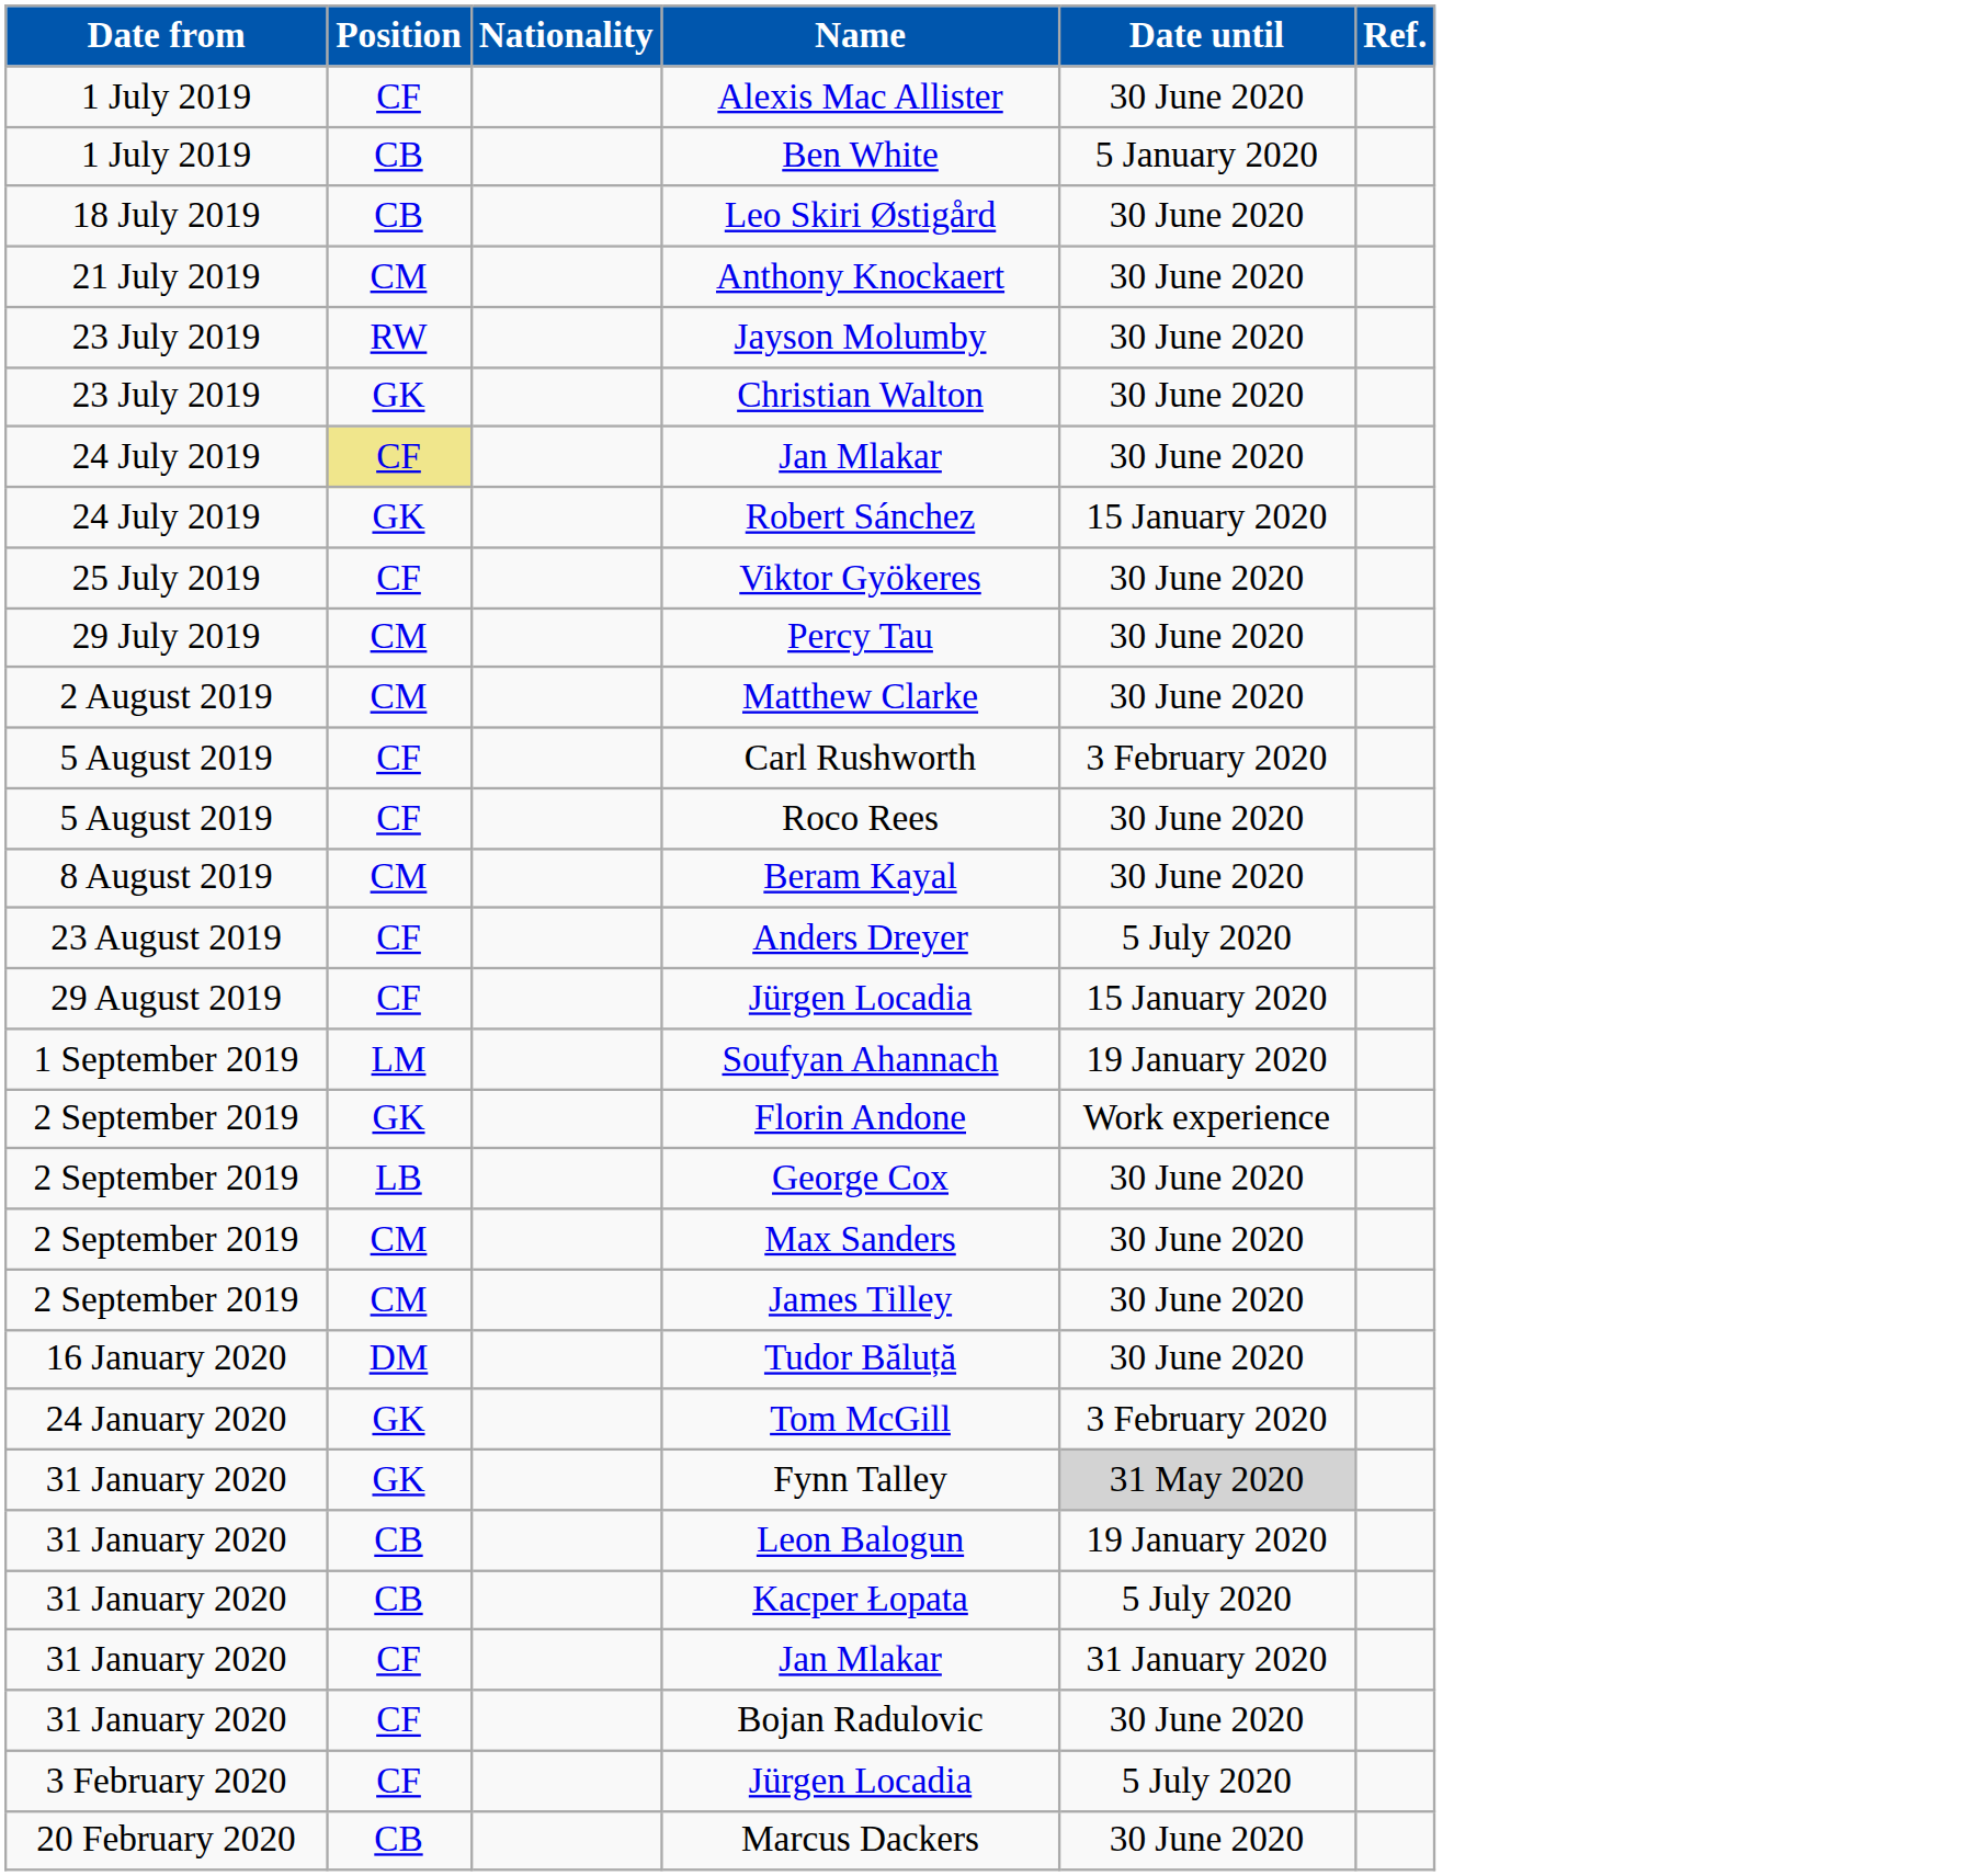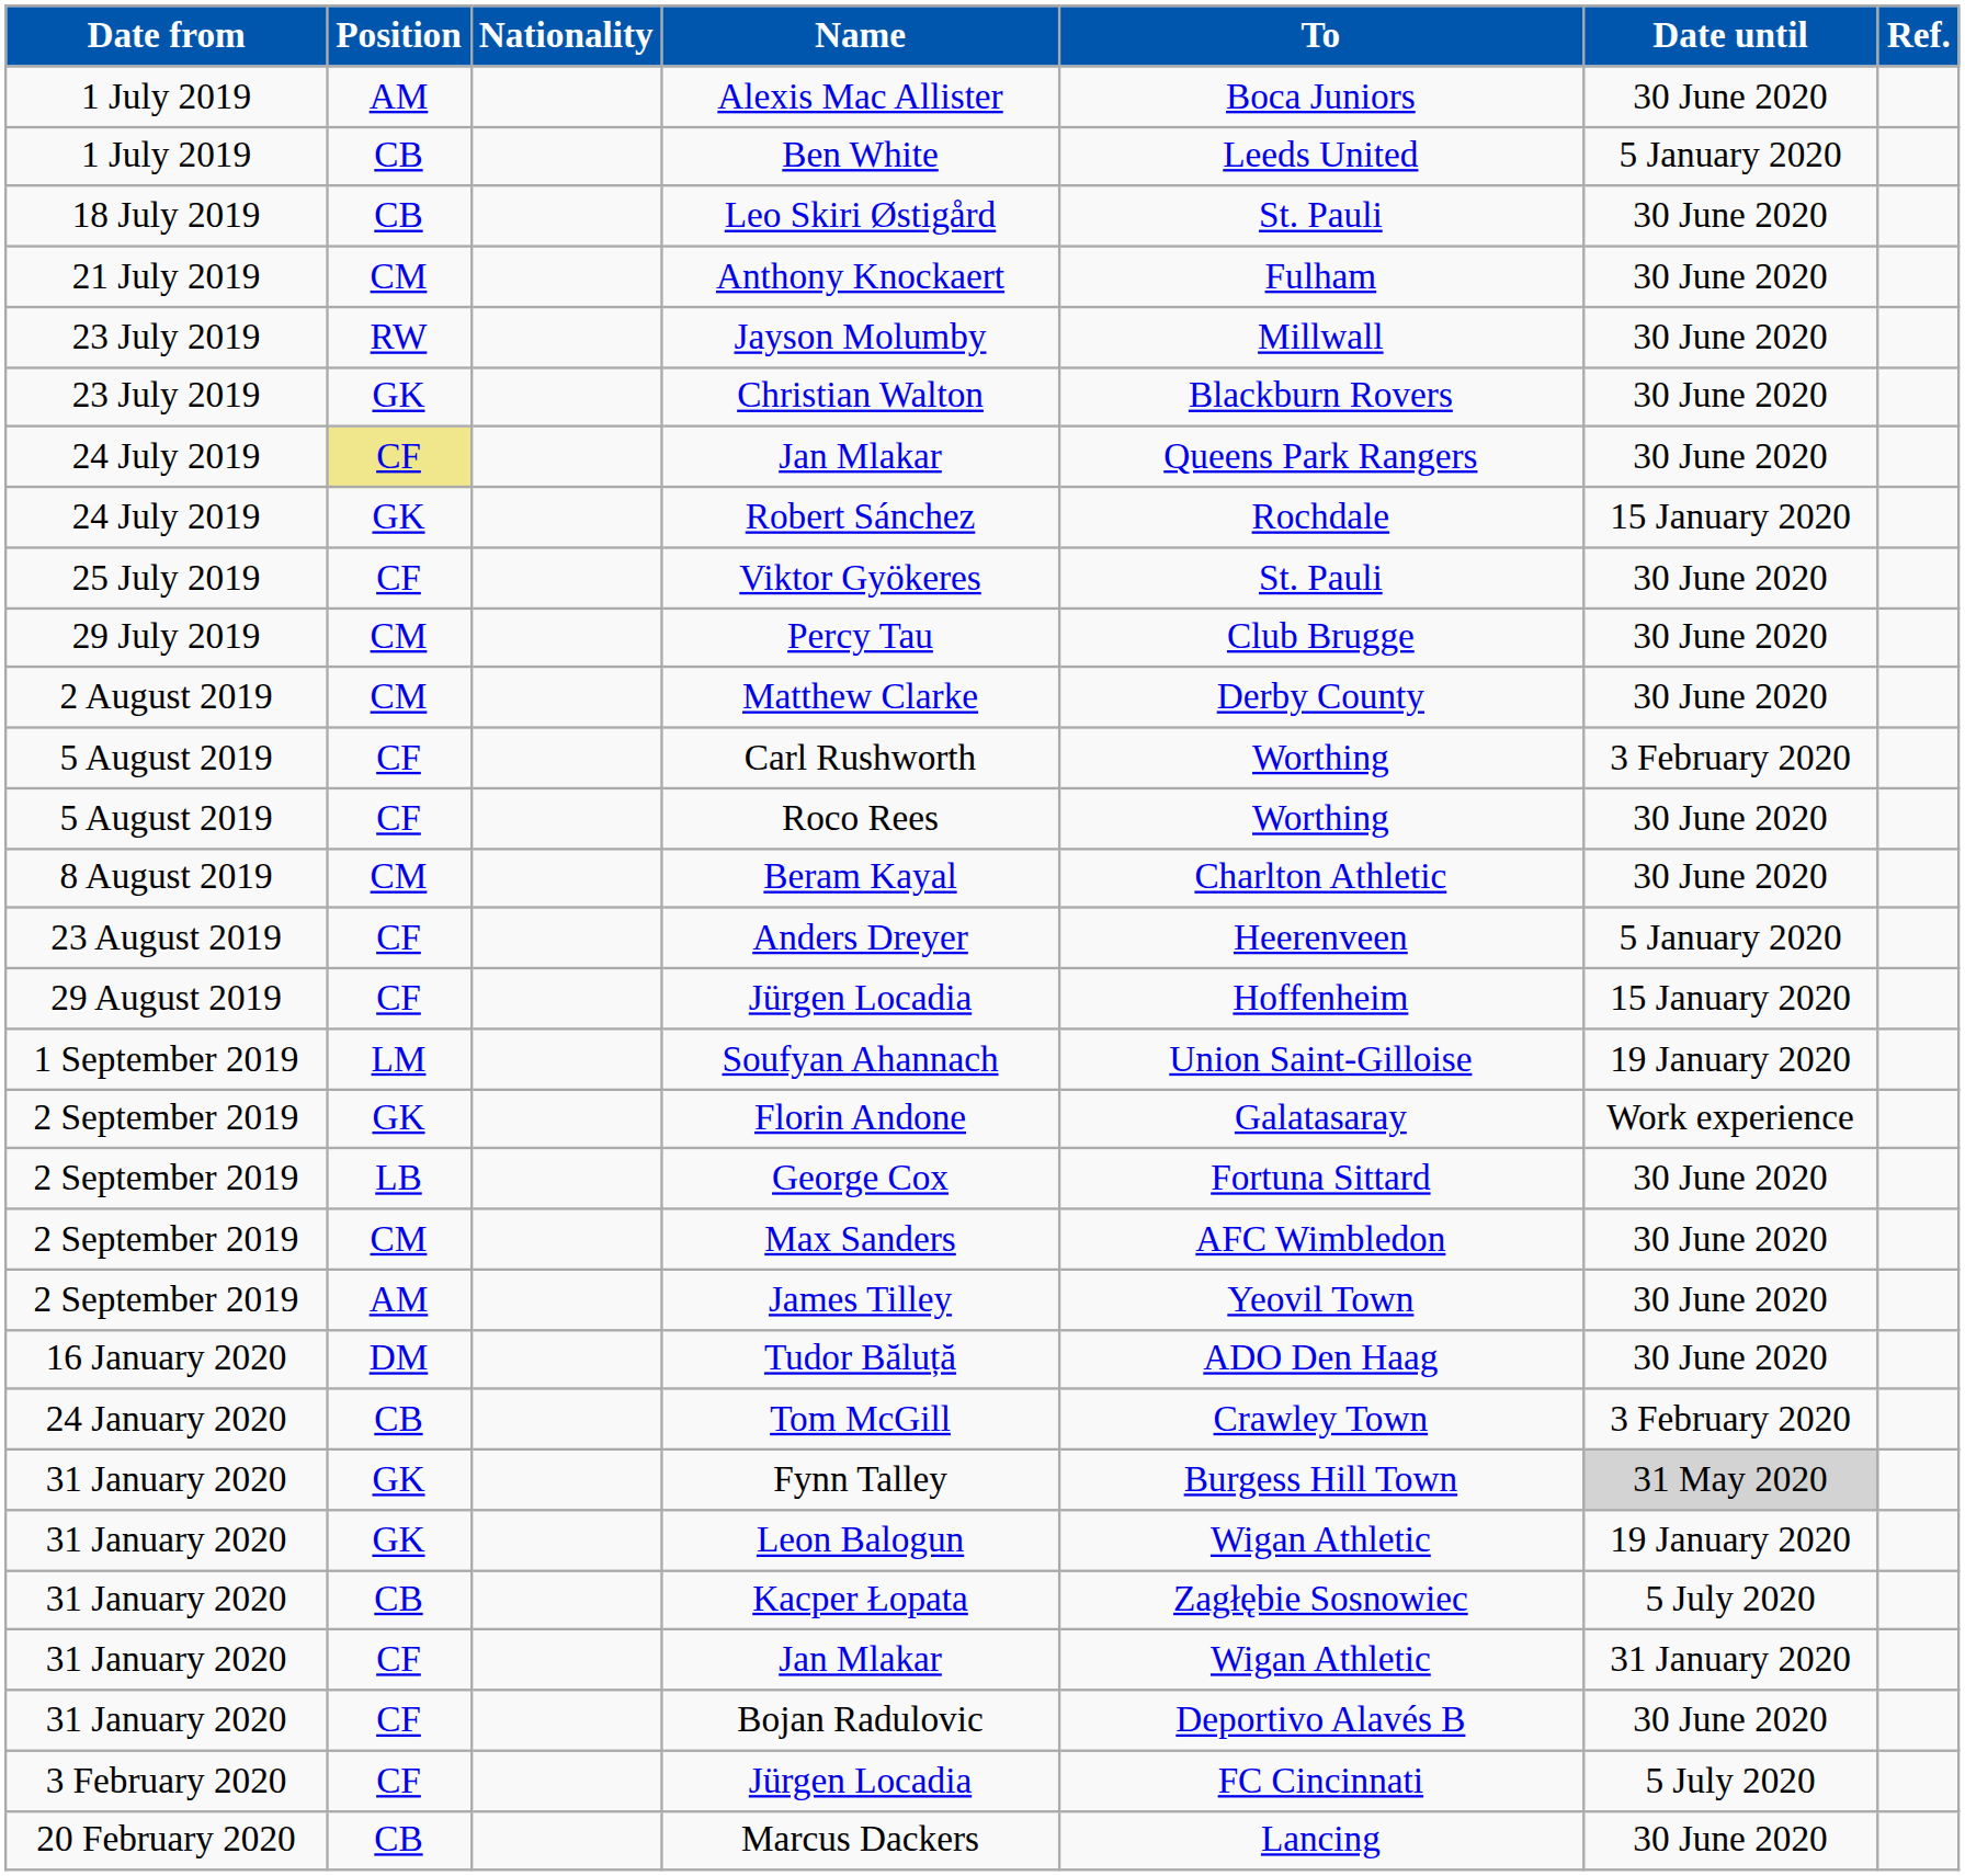 <table class="wikitable"  style="text-align:center; font-size:90%; ">
 <tr>
 <th style=" background:#0056AD; color:#FFFFFF; width:120px;">Date from</th>
 <th style=" background:#0056AD; color:#FFFFFF; width:50px;">Position</th>
 <th style=" background:#0056AD; color:#FFFFFF; width:50px;">Nationality</th>
 <th style=" background:#0056AD; color:#FFFFFF; width:150px;">Name</th>
+<th style=" background:#0056AD; color:#FFFFFF; width:200px;">To</th>
 <th style=" background:#0056AD; color:#FFFFFF; width:110px;">Date until</th>
 <th style=" background:#0056AD; color:#FFFFFF; width:25px;">Ref.</th>
 </tr>
 <tr>
 <td>1 July 2019</td>
-<td><a href='#'>CF</a></td>
+<td><a href='#'>AM</a></td>
 <td></td>
 <td><a href='#'>Alexis Mac Allister</a></td>
+<td> <a href='#'>Boca Juniors</a></td>
 <td>30 June 2020</td>
 <td></td>
 </tr>
 <tr>
 <td>1 July 2019</td>
 <td><a href='#'>CB</a></td>
 <td></td>
 <td><a href='#'>Ben White</a></td>
+<td> <a href='#'>Leeds United</a></td>
 <td>5 January 2020</td>
 <td></td>
 </tr>
 <tr>
 <td>18 July 2019</td>
 <td><a href='#'>CB</a></td>
 <td></td>
 <td><a href='#'>Leo Skiri Østigård</a></td>
+<td> <a href='#'>St. Pauli</a></td>
 <td>30 June 2020</td>
 <td></td>
 </tr>
 <tr>
 <td>21 July 2019</td>
 <td><a href='#'>CM</a></td>
 <td></td>
 <td><a href='#'>Anthony Knockaert</a></td>
+<td> <a href='#'>Fulham</a></td>
 <td>30 June 2020</td>
 <td></td>
 </tr>
 <tr>
 <td>23 July 2019</td>
 <td><a href='#'>RW</a></td>
 <td></td>
 <td><a href='#'>Jayson Molumby</a></td>
+<td> <a href='#'>Millwall</a></td>
 <td>30 June 2020</td>
 <td></td>
 </tr>
 <tr>
 <td>23 July 2019</td>
 <td><a href='#'>GK</a></td>
 <td></td>
 <td><a href='#'>Christian Walton</a></td>
+<td> <a href='#'>Blackburn Rovers</a></td>
 <td>30 June 2020</td>
 <td></td>
 </tr>
 <tr>
 <td>24 July 2019</td>
 <td style="background: khaki;"><a href='#'>CF</a></td>
 <td></td>
 <td><a href='#'>Jan Mlakar</a></td>
+<td> <a href='#'>Queens Park Rangers</a></td>
 <td>30 June 2020</td>
 <td></td>
 </tr>
 <tr>
 <td>24 July 2019</td>
 <td><a href='#'>GK</a></td>
 <td></td>
 <td><a href='#'>Robert Sánchez</a></td>
+<td> <a href='#'>Rochdale</a></td>
 <td>15 January 2020</td>
 <td></td>
 </tr>
 <tr>
 <td>25 July 2019</td>
 <td><a href='#'>CF</a></td>
 <td></td>
 <td><a href='#'>Viktor Gyökeres</a></td>
+<td> <a href='#'>St. Pauli</a></td>
 <td>30 June 2020</td>
 <td></td>
 </tr>
 <tr>
 <td>29 July 2019</td>
 <td><a href='#'>CM</a></td>
 <td></td>
 <td><a href='#'>Percy Tau</a></td>
+<td> <a href='#'>Club Brugge</a></td>
 <td>30 June 2020</td>
 <td></td>
 </tr>
 <tr>
 <td>2 August 2019</td>
 <td><a href='#'>CM</a></td>
 <td></td>
 <td><a href='#'>Matthew Clarke</a></td>
+<td> <a href='#'>Derby County</a></td>
 <td>30 June 2020</td>
 <td></td>
 </tr>
 <tr>
 <td>5 August 2019</td>
 <td><a href='#'>CF</a></td>
 <td></td>
 <td>Carl Rushworth</td>
+<td> <a href='#'>Worthing</a></td>
 <td>3 February 2020</td>
 <td></td>
 </tr>
 <tr>
 <td>5 August 2019</td>
 <td><a href='#'>CF</a></td>
 <td></td>
 <td>Roco Rees</td>
+<td> <a href='#'>Worthing</a></td>
 <td>30 June 2020</td>
 <td></td>
 </tr>
 <tr>
 <td>8 August 2019</td>
 <td><a href='#'>CM</a></td>
 <td></td>
 <td><a href='#'>Beram Kayal</a></td>
+<td> <a href='#'>Charlton Athletic</a></td>
 <td>30 June 2020</td>
 <td></td>
 </tr>
 <tr>
 <td>23 August 2019</td>
 <td><a href='#'>CF</a></td>
 <td></td>
 <td><a href='#'>Anders Dreyer</a></td>
-<td>5 July 2020</td>
+<td> <a href='#'>Heerenveen</a></td>
+<td>5 January 2020</td>
 <td></td>
 </tr>
 <tr>
 <td>29 August 2019</td>
 <td><a href='#'>CF</a></td>
 <td></td>
 <td><a href='#'>Jürgen Locadia</a></td>
+<td> <a href='#'>Hoffenheim</a></td>
 <td>15 January 2020</td>
 <td></td>
 </tr>
 <tr>
 <td>1 September 2019</td>
 <td><a href='#'>LM</a></td>
 <td></td>
 <td><a href='#'>Soufyan Ahannach</a></td>
+<td> <a href='#'>Union Saint-Gilloise</a></td>
 <td>19 January 2020</td>
 <td></td>
 </tr>
 <tr>
 <td>2 September 2019</td>
 <td><a href='#'>GK</a></td>
 <td></td>
 <td><a href='#'>Florin Andone</a></td>
+<td> <a href='#'>Galatasaray</a></td>
 <td>Work experience</td>
 <td></td>
 </tr>
 <tr>
 <td>2 September 2019</td>
 <td><a href='#'>LB</a></td>
 <td></td>
 <td><a href='#'>George Cox</a></td>
+<td> <a href='#'>Fortuna Sittard</a></td>
 <td>30 June 2020</td>
 <td></td>
 </tr>
 <tr>
 <td>2 September 2019</td>
 <td><a href='#'>CM</a></td>
 <td></td>
 <td><a href='#'>Max Sanders</a></td>
+<td> <a href='#'>AFC Wimbledon</a></td>
 <td>30 June 2020</td>
 <td></td>
 </tr>
 <tr>
 <td>2 September 2019</td>
-<td><a href='#'>CM</a></td>
+<td><a href='#'>AM</a></td>
 <td></td>
 <td><a href='#'>James Tilley</a></td>
+<td> <a href='#'>Yeovil Town</a></td>
 <td>30 June 2020</td>
 <td></td>
 </tr>
 <tr>
 <td>16 January 2020</td>
 <td><a href='#'>DM</a></td>
 <td></td>
 <td><a href='#'>Tudor Băluță</a></td>
+<td> <a href='#'>ADO Den Haag</a></td>
 <td>30 June 2020</td>
 <td></td>
 </tr>
 <tr>
 <td>24 January 2020</td>
-<td><a href='#'>GK</a></td>
+<td><a href='#'>CB</a></td>
 <td></td>
 <td><a href='#'>Tom McGill</a></td>
+<td> <a href='#'>Crawley Town</a></td>
 <td>3 February 2020</td>
 <td></td>
 </tr>
 <tr>
 <td>31 January 2020</td>
 <td><a href='#'>GK</a></td>
 <td></td>
 <td>Fynn Talley</td>
+<td> <a href='#'>Burgess Hill Town</a></td>
 <td style="background: lightgrey;">31 May 2020</td>
 <td></td>
 </tr>
 <tr>
 <td>31 January 2020</td>
-<td><a href='#'>CB</a></td>
+<td><a href='#'>GK</a></td>
 <td></td>
 <td><a href='#'>Leon Balogun</a></td>
+<td> <a href='#'>Wigan Athletic</a></td>
 <td>19 January 2020</td>
 <td></td>
 </tr>
 <tr>
 <td>31 January 2020</td>
 <td><a href='#'>CB</a></td>
 <td></td>
 <td><a href='#'>Kacper Łopata</a></td>
+<td> <a href='#'>Zagłębie Sosnowiec</a></td>
 <td>5 July 2020</td>
 <td></td>
 </tr>
 <tr>
 <td>31 January 2020</td>
 <td><a href='#'>CF</a></td>
 <td></td>
 <td><a href='#'>Jan Mlakar</a></td>
+<td> <a href='#'>Wigan Athletic</a></td>
 <td>31 January 2020</td>
 <td></td>
 </tr>
 <tr>
 <td>31 January 2020</td>
 <td><a href='#'>CF</a></td>
 <td></td>
 <td>Bojan Radulovic</td>
+<td> <a href='#'>Deportivo Alavés B</a></td>
 <td>30 June 2020</td>
 <td></td>
 </tr>
 <tr>
 <td>3 February 2020</td>
 <td><a href='#'>CF</a></td>
 <td></td>
 <td><a href='#'>Jürgen Locadia</a></td>
+<td> <a href='#'>FC Cincinnati</a></td>
 <td>5 July 2020</td>
 <td></td>
 </tr>
 <tr>
 <td>20 February 2020</td>
 <td><a href='#'>CB</a></td>
 <td></td>
 <td>Marcus Dackers</td>
+<td> <a href='#'>Lancing</a></td>
 <td>30 June 2020</td>
 <td></td>
 </tr>
 </table>
